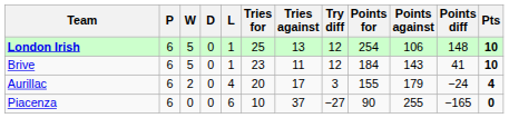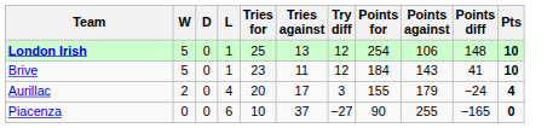 <table class="wikitable" style="text-align: center;">
 <tr>
 <th width="200">Team</th>
-<th width="20">P</th>
 <th width="20">W</th>
 <th width="20">D</th>
 <th width="20">L</th>
 <th width="20">Tries for</th>
 <th width="20">Tries against</th>
 <th width="20">Try diff</th>
 <th width="20">Points for</th>
 <th width="20">Points against</th>
 <th width="25">Points diff</th>
 <th width="20">Pts</th>
 </tr>
 <tr bgcolor="#ccffcc">
 <td align="left"> <strong><a href='#'>London Irish</a></strong></td>
-<td>6</td>
 <td>5</td>
 <td>0</td>
 <td>1</td>
 <td>25</td>
 <td>13</td>
 <td>12</td>
 <td>254</td>
 <td>106</td>
 <td>148</td>
 <td><strong>10</strong></td>
 </tr>
 <tr>
 <td align="left"> <a href='#'>Brive</a></td>
-<td>6</td>
 <td>5</td>
 <td>0</td>
 <td>1</td>
 <td>23</td>
 <td>11</td>
 <td>12</td>
 <td>184</td>
 <td>143</td>
 <td>41</td>
 <td><strong>10</strong></td>
 </tr>
 <tr>
 <td align="left"> <a href='#'>Aurillac</a></td>
-<td>6</td>
 <td>2</td>
 <td>0</td>
 <td>4</td>
 <td>20</td>
 <td>17</td>
 <td>3</td>
 <td>155</td>
 <td>179</td>
 <td>−24</td>
 <td><strong>4</strong></td>
 </tr>
 <tr>
 <td align="left"> <a href='#'>Piacenza</a></td>
-<td>6</td>
 <td>0</td>
 <td>0</td>
 <td>6</td>
 <td>10</td>
 <td>37</td>
 <td>−27</td>
 <td>90</td>
 <td>255</td>
 <td>−165</td>
 <td><strong>0</strong></td>
 </tr>
 </table>
